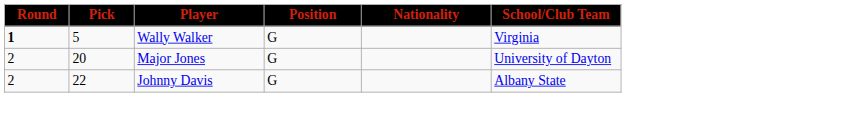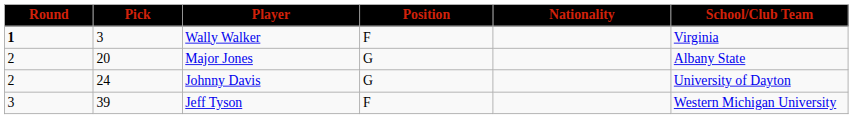 <table class="wikitable sortable sortable">
 <tr>
 <th style="background:#000000; color:#D1210A"  width="10%">Round</th>
 <th style="background:#000000; color:#D1210A"  width="10%">Pick</th>
 <th style="background:#000000; color:#D1210A"  width="20%">Player</th>
 <th style="background:#000000; color:#D1210A"  width="15%">Position</th>
 <th style="background:#000000; color:#D1210A"  width="20%">Nationality</th>
 <th style="background:#000000; color:#D1210A"  width="20%">School/Club Team</th>
 </tr>
 <tr>
 <td><strong>1</strong></td>
-<td>5</td>
+<td>3</td>
 <td><a href='#'>Wally Walker</a></td>
-<td>G</td>
+<td>F</td>
 <td></td>
 <td><a href='#'>Virginia</a></td>
 </tr>
 <tr>
 <td>2</td>
 <td>20</td>
 <td><a href='#'>Major Jones</a></td>
 <td>G</td>
 <td></td>
+<td><a href='#'>Albany State</a></td>
+</tr>
+<tr>
+<td>2</td>
+<td>24</td>
+<td><a href='#'>Johnny Davis</a></td>
+<td>G</td>
+<td></td>
 <td><a href='#'>University of Dayton</a></td>
 </tr>
 <tr>
-<td>2</td>
-<td>22</td>
-<td><a href='#'>Johnny Davis</a></td>
-<td>G</td>
+<td>3</td>
+<td>39</td>
+<td><a href='#'>Jeff Tyson</a></td>
+<td>F</td>
 <td></td>
-<td><a href='#'>Albany State</a></td>
+<td><a href='#'>Western Michigan University</a></td>
 </tr>
 </table>
